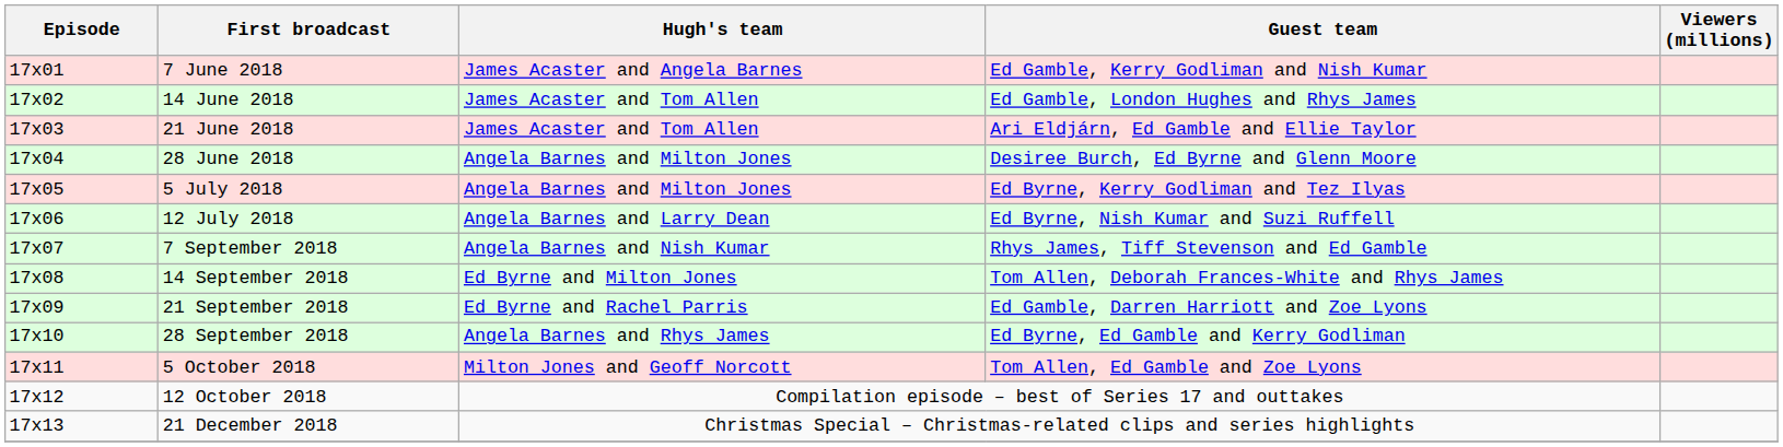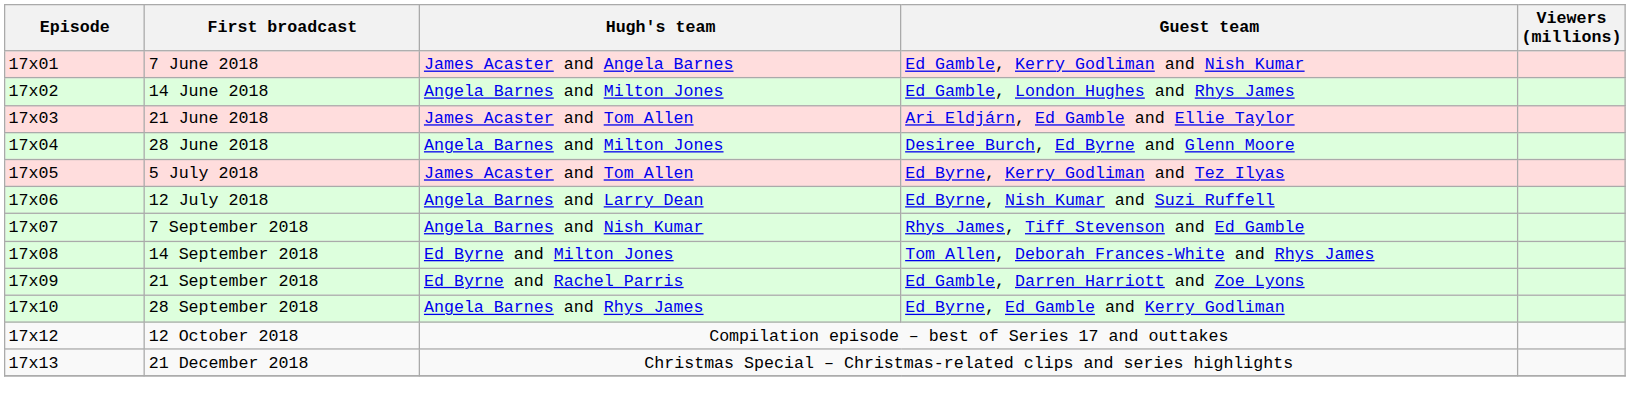 <table class="wikitable" style="width:80%;">
 <tr>
 <th style="width:9%;">Episode</th>
 <th style="width:18%;">First broadcast</th>
 <th style="width:32%;">Hugh's team</th>
 <th style="width:41%;">Guest team</th>
 <th style="width:41%;">Viewers<br>(millions)</th>
 </tr>
 <tr style="background:#fdd;">
 <td>17x01</td>
 <td>7 June 2018</td>
 <td><a href='#'>James Acaster</a> and <a href='#'>Angela Barnes</a></td>
 <td><a href='#'>Ed Gamble</a>, <a href='#'>Kerry Godliman</a> and <a href='#'>Nish Kumar</a></td>
 <td></td>
 </tr>
 <tr style="background:#dfd;">
 <td>17x02</td>
 <td>14 June 2018</td>
-<td><a href='#'>James Acaster</a> and <a href='#'>Tom Allen</a></td>
+<td><a href='#'>Angela Barnes</a> and <a href='#'>Milton Jones</a></td>
 <td><a href='#'>Ed Gamble</a>, <a href='#'>London Hughes</a> and <a href='#'>Rhys James</a></td>
 <td></td>
 </tr>
 <tr style="background:#fdd;">
 <td>17x03</td>
 <td>21 June 2018</td>
 <td><a href='#'>James Acaster</a> and <a href='#'>Tom Allen</a></td>
 <td><a href='#'>Ari Eldjárn</a>, <a href='#'>Ed Gamble</a> and <a href='#'>Ellie Taylor</a></td>
 <td></td>
 </tr>
 <tr style="background:#dfd;">
 <td>17x04</td>
 <td>28 June 2018</td>
 <td><a href='#'>Angela Barnes</a> and <a href='#'>Milton Jones</a></td>
 <td><a href='#'>Desiree Burch</a>, <a href='#'>Ed Byrne</a> and <a href='#'>Glenn Moore</a></td>
 <td></td>
 </tr>
 <tr style="background:#fdd;">
 <td>17x05</td>
 <td>5 July 2018</td>
-<td><a href='#'>Angela Barnes</a> and <a href='#'>Milton Jones</a></td>
+<td><a href='#'>James Acaster</a> and <a href='#'>Tom Allen</a></td>
 <td><a href='#'>Ed Byrne</a>, <a href='#'>Kerry Godliman</a> and <a href='#'>Tez Ilyas</a></td>
 <td></td>
 </tr>
 <tr style="background:#dfd;">
 <td>17x06</td>
 <td>12 July 2018</td>
 <td><a href='#'>Angela Barnes</a> and <a href='#'>Larry Dean</a></td>
 <td><a href='#'>Ed Byrne</a>, <a href='#'>Nish Kumar</a> and <a href='#'>Suzi Ruffell</a></td>
 <td></td>
 </tr>
 <tr style="background:#dfd;">
 <td>17x07</td>
 <td>7 September 2018</td>
 <td><a href='#'>Angela Barnes</a> and <a href='#'>Nish Kumar</a></td>
 <td><a href='#'>Rhys James</a>, <a href='#'>Tiff Stevenson</a> and <a href='#'>Ed Gamble</a></td>
 <td></td>
 </tr>
 <tr style="background:#dfd;">
 <td>17x08</td>
 <td>14 September 2018</td>
 <td><a href='#'>Ed Byrne</a> and <a href='#'>Milton Jones</a></td>
 <td><a href='#'>Tom Allen</a>, <a href='#'>Deborah Frances-White</a> and <a href='#'>Rhys James</a></td>
 <td></td>
 </tr>
 <tr style="background:#dfd;">
 <td>17x09</td>
 <td>21 September 2018</td>
 <td><a href='#'>Ed Byrne</a> and <a href='#'>Rachel Parris</a></td>
 <td><a href='#'>Ed Gamble</a>, <a href='#'>Darren Harriott</a> and <a href='#'>Zoe Lyons</a></td>
 <td></td>
 </tr>
 <tr style="background:#dfd;">
 <td>17x10</td>
 <td>28 September 2018</td>
 <td><a href='#'>Angela Barnes</a> and <a href='#'>Rhys James</a></td>
 <td><a href='#'>Ed Byrne</a>, <a href='#'>Ed Gamble</a> and <a href='#'>Kerry Godliman</a></td>
 <td></td>
 </tr>
-<tr style="background:#fdd;">
-<td>17x11</td>
-<td>5 October 2018</td>
-<td><a href='#'>Milton Jones</a> and <a href='#'>Geoff Norcott</a></td>
-<td><a href='#'>Tom Allen</a>, <a href='#'>Ed Gamble</a> and <a href='#'>Zoe Lyons</a></td>
-<td></td>
-</tr>
 <tr>
 <td>17x12</td>
 <td>12 October 2018</td>
 <td colspan="2" style="text-align:center;">Compilation episode – best of Series 17 and outtakes</td>
 <td></td>
 </tr>
 <tr>
 <td>17x13</td>
 <td>21 December 2018</td>
 <td colspan="2" style="text-align:center;">Christmas Special – Christmas-related clips and series highlights</td>
 <td></td>
 </tr>
 <tr style="background:#dfd;">
 </tr>
 </table>
